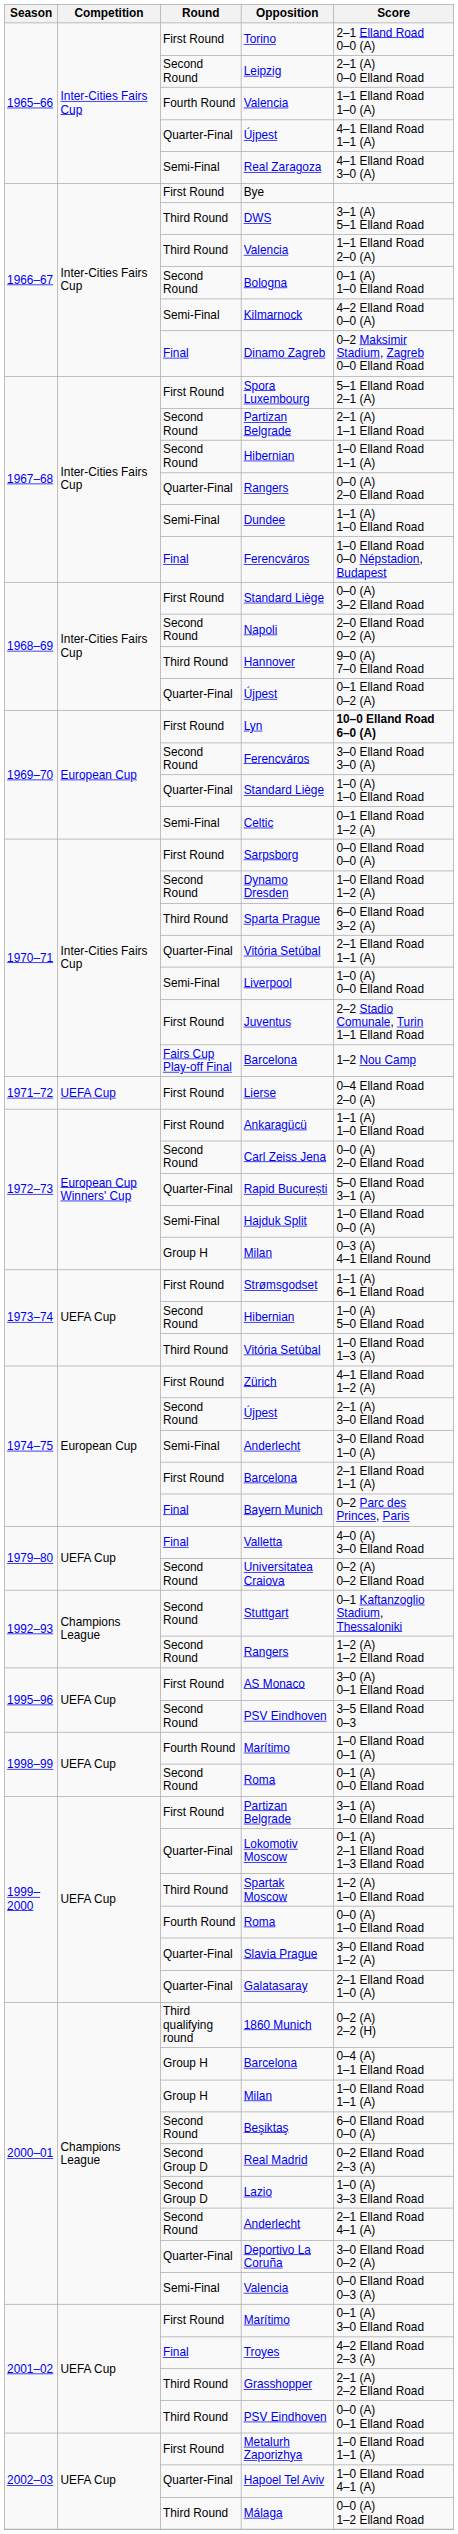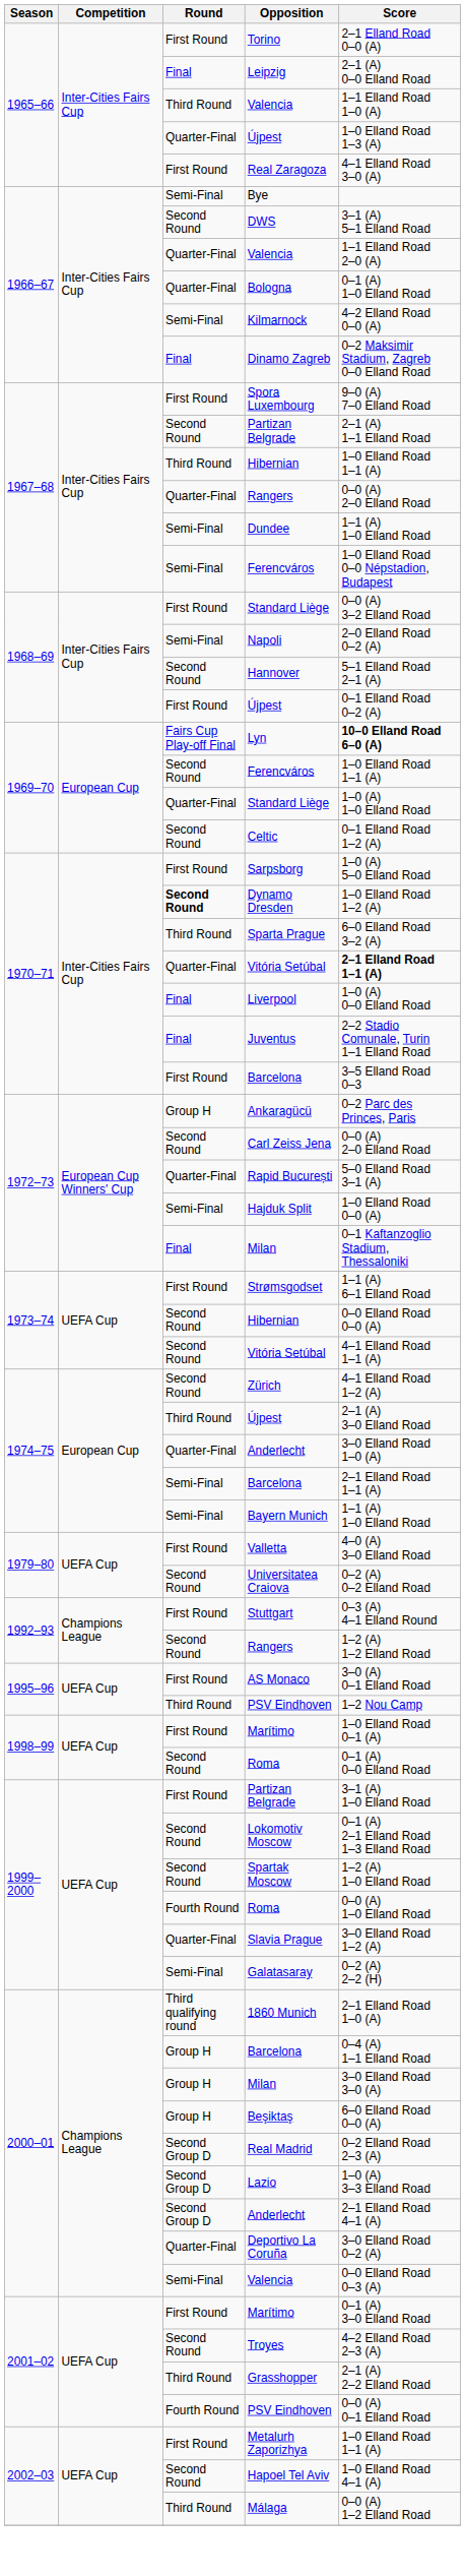 <table class="wikitable">
 <tr>
 <th>Season</th>
 <th>Competition</th>
 <th>Round</th>
 <th>Opposition</th>
 <th>Score</th>
 </tr>
 <tr>
 <td rowspan="5"><a href='#'>1965–66</a></td>
 <td rowspan="5"><a href='#'>Inter-Cities Fairs Cup</a></td>
 <td>First Round</td>
 <td> <a href='#'>Torino</a></td>
 <td>2–1 <a href='#'>Elland Road</a><br>0–0 (A)</td>
 </tr>
 <tr>
-<td>Second Round</td>
+<td><a href='#'>Final</a></td>
 <td> <a href='#'>Leipzig</a></td>
 <td>2–1 (A)<br>0–0 Elland Road</td>
 </tr>
 <tr>
-<td>Fourth Round</td>
+<td>Third Round</td>
 <td> <a href='#'>Valencia</a></td>
 <td>1–1 Elland Road<br>1–0 (A)</td>
 </tr>
 <tr>
 <td>Quarter-Final</td>
 <td> <a href='#'>Újpest</a></td>
-<td>4–1 Elland Road<br>1–1 (A)</td>
+<td>1–0 Elland Road<br>1–3 (A)</td>
 </tr>
 <tr>
-<td>Semi-Final</td>
+<td>First Round</td>
 <td> <a href='#'>Real Zaragoza</a></td>
 <td>4–1 Elland Road<br>3–0 (A)</td>
 </tr>
 <tr>
 <td rowspan="6"><a href='#'>1966–67</a></td>
 <td rowspan="6">Inter-Cities Fairs Cup</td>
-<td>First Round</td>
+<td>Semi-Final</td>
 <td>Bye</td>
 <td></td>
 </tr>
 <tr>
-<td>Third Round</td>
+<td>Second Round</td>
 <td> <a href='#'>DWS</a></td>
 <td>3–1 (A)<br>5–1 Elland Road</td>
 </tr>
 <tr>
-<td>Third Round</td>
+<td>Quarter-Final</td>
 <td> <a href='#'>Valencia</a></td>
 <td>1–1 Elland Road<br>2–0 (A)</td>
 </tr>
 <tr>
-<td>Second Round</td>
+<td>Quarter-Final</td>
 <td> <a href='#'>Bologna</a></td>
 <td>0–1 (A)<br>1–0 Elland Road</td>
 </tr>
 <tr>
 <td>Semi-Final</td>
 <td> <a href='#'>Kilmarnock</a></td>
 <td>4–2 Elland Road<br>0–0 (A)</td>
 </tr>
 <tr>
 <td><a href='#'>Final</a></td>
 <td> <a href='#'>Dinamo Zagreb</a></td>
 <td>0–2 <a href='#'>Maksimir Stadium</a>, <a href='#'>Zagreb</a><br>0–0 Elland Road</td>
 </tr>
 <tr>
 <td rowspan="6"><a href='#'>1967–68</a></td>
 <td rowspan="6">Inter-Cities Fairs Cup</td>
 <td>First Round</td>
 <td> <a href='#'>Spora Luxembourg</a></td>
-<td>5–1 Elland Road<br>2–1 (A)</td>
+<td>9–0 (A)<br>7–0 Elland Road</td>
 </tr>
 <tr>
 <td>Second Round</td>
 <td> <a href='#'>Partizan Belgrade</a></td>
 <td>2–1 (A)<br>1–1 Elland Road</td>
 </tr>
 <tr>
-<td>Second Round</td>
+<td>Third Round</td>
 <td> <a href='#'>Hibernian</a></td>
 <td>1–0 Elland Road<br>1–1 (A)</td>
 </tr>
 <tr>
 <td>Quarter-Final</td>
 <td> <a href='#'>Rangers</a></td>
 <td>0–0 (A)<br>2–0 Elland Road</td>
 </tr>
 <tr>
 <td>Semi-Final</td>
 <td> <a href='#'>Dundee</a></td>
 <td>1–1 (A)<br>1–0 Elland Road</td>
 </tr>
 <tr>
-<td><a href='#'>Final</a></td>
+<td>Semi-Final</td>
 <td> <a href='#'>Ferencváros</a></td>
 <td>1–0 Elland Road<br>0–0 <a href='#'>Népstadion</a>, <a href='#'>Budapest</a></td>
 </tr>
 <tr>
 <td rowspan="4"><a href='#'>1968–69</a></td>
 <td rowspan="4">Inter-Cities Fairs Cup</td>
 <td>First Round</td>
 <td> <a href='#'>Standard Liège</a></td>
 <td>0–0 (A)<br>3–2 Elland Road</td>
 </tr>
 <tr>
-<td>Second Round</td>
+<td>Semi-Final</td>
 <td> <a href='#'>Napoli</a></td>
 <td>2–0 Elland Road<br>0–2 (A)</td>
 </tr>
 <tr>
-<td>Third Round</td>
+<td>Second Round</td>
 <td> <a href='#'>Hannover</a></td>
-<td>9–0 (A)<br>7–0 Elland Road</td>
+<td>5–1 Elland Road<br>2–1 (A)</td>
 </tr>
 <tr>
-<td>Quarter-Final</td>
+<td>First Round</td>
 <td> <a href='#'>Újpest</a></td>
 <td>0–1 Elland Road<br>0–2 (A)</td>
 </tr>
 <tr>
 <td rowspan="4"><a href='#'>1969–70</a></td>
 <td rowspan="4"><a href='#'>European Cup</a></td>
-<td>First Round</td>
+<td><a href='#'>Fairs Cup Play-off Final</a></td>
 <td> <a href='#'>Lyn</a></td>
 <td><strong>10–0 Elland Road<br>6–0 (A)</strong></td>
 </tr>
 <tr>
 <td>Second Round</td>
 <td> <a href='#'>Ferencváros</a></td>
-<td>3–0 Elland Road<br>3–0 (A)</td>
+<td>1–0 Elland Road<br>1–1 (A)</td>
 </tr>
 <tr>
 <td>Quarter-Final</td>
 <td> <a href='#'>Standard Liège</a></td>
 <td>1–0 (A)<br>1–0 Elland Road</td>
 </tr>
 <tr>
-<td>Semi-Final</td>
+<td>Second Round</td>
 <td> <a href='#'>Celtic</a></td>
 <td>0–1 Elland Road<br>1–2 (A)</td>
 </tr>
 <tr>
 <td rowspan="7"><a href='#'>1970–71</a></td>
 <td rowspan="7">Inter-Cities Fairs Cup</td>
 <td>First Round</td>
 <td> <a href='#'>Sarpsborg</a></td>
-<td>0–0 Elland Road<br>0–0 (A)</td>
+<td>1–0 (A)<br>5–0 Elland Road</td>
 </tr>
 <tr>
-<td>Second Round</td>
+<td><strong>Second Round</strong></td>
 <td> <a href='#'>Dynamo Dresden</a></td>
 <td>1–0 Elland Road<br>1–2 (A)</td>
 </tr>
 <tr>
 <td>Third Round</td>
 <td> <a href='#'>Sparta Prague</a></td>
 <td>6–0 Elland Road<br>3–2 (A)</td>
 </tr>
 <tr>
 <td>Quarter-Final</td>
 <td> <a href='#'>Vitória Setúbal</a></td>
-<td>2–1 Elland Road<br>1–1 (A)</td>
+<td><strong>2–1 Elland Road<br>1–1 (A)</strong></td>
 </tr>
 <tr>
-<td>Semi-Final</td>
+<td><a href='#'>Final</a></td>
 <td> <a href='#'>Liverpool</a></td>
 <td>1–0 (A)<br>0–0 Elland Road</td>
 </tr>
 <tr>
-<td>First Round</td>
+<td><a href='#'>Final</a></td>
 <td> <a href='#'>Juventus</a></td>
 <td>2–2 <a href='#'>Stadio Comunale</a>, <a href='#'>Turin</a><br>1–1 Elland Road</td>
 </tr>
 <tr>
-<td><a href='#'>Fairs Cup Play-off Final</a></td>
+<td>First Round</td>
 <td> <a href='#'>Barcelona</a></td>
-<td>1–2 <a href='#'>Nou Camp</a></td>
-</tr>
-<tr>
-<td><a href='#'>1971–72</a></td>
-<td><a href='#'>UEFA Cup</a></td>
-<td>First Round</td>
-<td> <a href='#'>Lierse</a></td>
-<td>0–4 Elland Road<br>2–0 (A)</td>
+<td>3–5 Elland Road<br>0–3</td>
 </tr>
 <tr>
 <td rowspan="5"><a href='#'>1972–73</a></td>
 <td rowspan="5"><a href='#'>European Cup Winners' Cup</a></td>
-<td>First Round</td>
+<td>Group H</td>
 <td> <a href='#'>Ankaragücü</a></td>
-<td>1–1 (A)<br>1–0 Elland Road</td>
+<td>0–2 <a href='#'>Parc des Princes</a>, <a href='#'>Paris</a></td>
 </tr>
 <tr>
 <td>Second Round</td>
 <td> <a href='#'>Carl Zeiss Jena</a></td>
 <td>0–0 (A)<br>2–0 Elland Road</td>
 </tr>
 <tr>
 <td>Quarter-Final</td>
 <td> <a href='#'>Rapid București</a></td>
 <td>5–0 Elland Road<br>3–1 (A)</td>
 </tr>
 <tr>
 <td>Semi-Final</td>
 <td> <a href='#'>Hajduk Split</a></td>
 <td>1–0 Elland Road<br>0–0 (A)</td>
 </tr>
 <tr>
-<td>Group H</td>
+<td><a href='#'>Final</a></td>
 <td> <a href='#'>Milan</a></td>
-<td>0–3 (A)<br>4–1 Elland Round</td>
+<td>0–1 <a href='#'>Kaftanzoglio Stadium</a>, <a href='#'>Thessaloniki</a></td>
 </tr>
 <tr>
 <td rowspan="3"><a href='#'>1973–74</a></td>
 <td rowspan="3">UEFA Cup</td>
 <td>First Round</td>
 <td> <a href='#'>Strømsgodset</a></td>
 <td>1–1 (A)<br>6–1 Elland Road</td>
 </tr>
 <tr>
 <td>Second Round</td>
 <td> <a href='#'>Hibernian</a></td>
-<td>1–0 (A)<br>5–0 Elland Road</td>
+<td>0–0 Elland Road<br>0–0 (A)</td>
 </tr>
 <tr>
-<td>Third Round</td>
+<td>Second Round</td>
 <td> <a href='#'>Vitória Setúbal</a></td>
-<td>1–0 Elland Road<br>1–3 (A)</td>
+<td>4–1 Elland Road<br>1–1 (A)</td>
 </tr>
 <tr>
 <td rowspan="5"><a href='#'>1974–75</a></td>
 <td rowspan="5">European Cup</td>
-<td>First Round</td>
+<td>Second Round</td>
 <td> <a href='#'>Zürich</a></td>
 <td>4–1 Elland Road<br>1–2 (A)</td>
 </tr>
 <tr>
-<td>Second Round</td>
+<td>Third Round</td>
 <td> <a href='#'>Újpest</a></td>
 <td>2–1 (A)<br>3–0 Elland Road</td>
 </tr>
 <tr>
-<td>Semi-Final</td>
+<td>Quarter-Final</td>
 <td> <a href='#'>Anderlecht</a></td>
 <td>3–0 Elland Road<br>1–0 (A)</td>
 </tr>
 <tr>
-<td>First Round</td>
+<td>Semi-Final</td>
 <td> <a href='#'>Barcelona</a></td>
 <td>2–1 Elland Road<br>1–1 (A)</td>
 </tr>
 <tr>
-<td><a href='#'>Final</a></td>
+<td>Semi-Final</td>
 <td> <a href='#'>Bayern Munich</a></td>
-<td>0–2 <a href='#'>Parc des Princes</a>, <a href='#'>Paris</a></td>
+<td>1–1 (A)<br>1–0 Elland Road</td>
 </tr>
 <tr>
 <td rowspan="2"><a href='#'>1979–80</a></td>
 <td rowspan="2">UEFA Cup</td>
-<td><a href='#'>Final</a></td>
+<td>First Round</td>
 <td> <a href='#'>Valletta</a></td>
 <td>4–0 (A)<br>3–0 Elland Road</td>
 </tr>
 <tr>
 <td>Second Round</td>
 <td> <a href='#'>Universitatea Craiova</a></td>
 <td>0–2 (A)<br>0–2 Elland Road</td>
 </tr>
 <tr>
 <td rowspan="2"><a href='#'>1992–93</a></td>
 <td rowspan="2">Champions League</td>
-<td>Second Round</td>
+<td>First Round</td>
 <td> <a href='#'>Stuttgart</a></td>
-<td>0–1 <a href='#'>Kaftanzoglio Stadium</a>, <a href='#'>Thessaloniki</a></td>
+<td>0–3 (A)<br>4–1 Elland Round</td>
 </tr>
 <tr>
 <td>Second Round</td>
 <td> <a href='#'>Rangers</a></td>
 <td>1–2 (A)<br>1–2 Elland Road</td>
 </tr>
 <tr>
 <td rowspan="2"><a href='#'>1995–96</a></td>
 <td rowspan="2">UEFA Cup</td>
 <td>First Round</td>
 <td> <a href='#'>AS Monaco</a></td>
 <td>3–0 (A)<br>0–1 Elland Road</td>
 </tr>
 <tr>
-<td>Second Round</td>
+<td>Third Round</td>
 <td> <a href='#'>PSV Eindhoven</a></td>
-<td>3–5 Elland Road<br>0–3</td>
+<td>1–2 <a href='#'>Nou Camp</a></td>
 </tr>
 <tr>
 <td rowspan="2"><a href='#'>1998–99</a></td>
 <td rowspan="2">UEFA Cup</td>
-<td>Fourth Round</td>
+<td>First Round</td>
 <td> <a href='#'>Marítimo</a></td>
 <td>1–0 Elland Road<br>0–1 (A)</td>
 </tr>
 <tr>
 <td>Second Round</td>
 <td> <a href='#'>Roma</a></td>
 <td>0–1 (A)<br>0–0 Elland Road</td>
 </tr>
 <tr>
 <td rowspan="6"><a href='#'>1999–2000</a></td>
 <td rowspan="6">UEFA Cup</td>
 <td>First Round</td>
 <td> <a href='#'>Partizan Belgrade</a></td>
 <td>3–1 (A)<br>1–0 Elland Road</td>
 </tr>
 <tr>
-<td>Quarter-Final</td>
+<td>Second Round</td>
 <td> <a href='#'>Lokomotiv Moscow</a></td>
 <td>0–1 (A)<br>2–1 Elland Road<br>1–3 Elland Road</td>
 </tr>
 <tr>
-<td>Third Round</td>
+<td>Second Round</td>
 <td> <a href='#'>Spartak Moscow</a></td>
 <td>1–2 (A)<br>1–0 Elland Road</td>
 </tr>
 <tr>
 <td>Fourth Round</td>
 <td> <a href='#'>Roma</a></td>
 <td>0–0 (A)<br>1–0 Elland Road</td>
 </tr>
 <tr>
 <td>Quarter-Final</td>
 <td> <a href='#'>Slavia Prague</a></td>
 <td>3–0 Elland Road<br>1–2 (A)</td>
 </tr>
 <tr>
-<td>Quarter-Final</td>
+<td>Semi-Final</td>
 <td> <a href='#'>Galatasaray</a></td>
-<td>2–1 Elland Road<br>1–0 (A)</td>
+<td>0–2 (A)<br>2–2 (H)</td>
 </tr>
 <tr>
 <td rowspan="9"><a href='#'>2000–01</a></td>
 <td rowspan="9">Champions League</td>
 <td>Third qualifying round</td>
 <td> <a href='#'>1860 Munich</a></td>
-<td>0–2 (A)<br>2–2 (H)</td>
+<td>2–1 Elland Road<br>1–0 (A)</td>
 </tr>
 <tr>
 <td>Group H</td>
 <td> <a href='#'>Barcelona</a></td>
 <td>0–4 (A)<br>1–1 Elland Road</td>
 </tr>
 <tr>
 <td>Group H</td>
 <td> <a href='#'>Milan</a></td>
-<td>1–0 Elland Road<br>1–1 (A)</td>
+<td>3–0 Elland Road<br>3–0 (A)</td>
 </tr>
 <tr>
-<td>Second Round</td>
+<td>Group H</td>
 <td> <a href='#'>Beşiktaş</a></td>
 <td>6–0 Elland Road<br>0–0 (A)</td>
 </tr>
 <tr>
 <td>Second Group D</td>
 <td> <a href='#'>Real Madrid</a></td>
 <td>0–2 Elland Road<br>2–3 (A)</td>
 </tr>
 <tr>
 <td>Second Group D</td>
 <td> <a href='#'>Lazio</a></td>
 <td>1–0 (A)<br>3–3 Elland Road</td>
 </tr>
 <tr>
-<td>Second Round</td>
+<td>Second Group D</td>
 <td> <a href='#'>Anderlecht</a></td>
 <td>2–1 Elland Road<br>4–1 (A)</td>
 </tr>
 <tr>
 <td>Quarter-Final</td>
 <td> <a href='#'>Deportivo La Coruña</a></td>
 <td>3–0 Elland Road<br>0–2 (A)</td>
 </tr>
 <tr>
 <td>Semi-Final</td>
 <td> <a href='#'>Valencia</a></td>
 <td>0–0 Elland Road<br>0–3 (A)</td>
 </tr>
 <tr>
 <td rowspan="4"><a href='#'>2001–02</a></td>
 <td rowspan="4">UEFA Cup</td>
 <td>First Round</td>
 <td> <a href='#'>Marítimo</a></td>
 <td>0–1 (A)<br>3–0 Elland Road</td>
 </tr>
 <tr>
-<td><a href='#'>Final</a></td>
+<td>Second Round</td>
 <td> <a href='#'>Troyes</a></td>
 <td>4–2 Elland Road<br>2–3 (A)</td>
 </tr>
 <tr>
 <td>Third Round</td>
 <td> <a href='#'>Grasshopper</a></td>
 <td>2–1 (A)<br>2–2 Elland Road</td>
 </tr>
 <tr>
-<td>Third Round</td>
+<td>Fourth Round</td>
 <td> <a href='#'>PSV Eindhoven</a></td>
 <td>0–0 (A)<br>0–1 Elland Road</td>
 </tr>
 <tr>
 <td rowspan="3"><a href='#'>2002–03</a></td>
 <td rowspan="3">UEFA Cup</td>
 <td>First Round</td>
 <td> <a href='#'>Metalurh Zaporizhya</a></td>
 <td>1–0 Elland Road<br>1–1 (A)</td>
 </tr>
 <tr>
-<td>Quarter-Final</td>
+<td>Second Round</td>
 <td> <a href='#'>Hapoel Tel Aviv</a></td>
 <td>1–0 Elland Road<br>4–1 (A)</td>
 </tr>
 <tr>
 <td>Third Round</td>
 <td> <a href='#'>Málaga</a></td>
 <td>0–0 (A)<br>1–2 Elland Road</td>
 </tr>
 <tr>
 </tr>
 </table>
